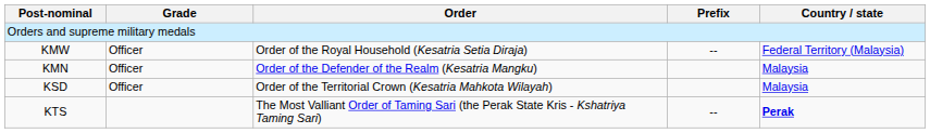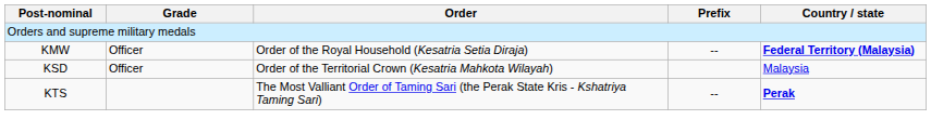 <table class="wikitable" width=100%>
 <tr>
 <th width=11%>Post-nominal</th>
 <th width=16%>Grade</th>
 <th>Order</th>
 <th width=10%>Prefix</th>
 <th width=18%>Country / state</th>
 </tr>
 <tr>
 <td colspan=5 style="background-color:#cceeff">Orders and supreme military medals</td>
 </tr>
 <tr>
 <td align=center>KMW</td>
 <td>Officer</td>
 <td>Order of the Royal Household  (<em>Kesatria Setia Diraja</em>)</td>
 <td align=center>--</td>
-<td> <a href='#'>Federal Territory (Malaysia)</a></td>
-</tr>
-<tr>
-<td align=center>KMN</td>
-<td>Officer</td>
-<td><a href='#'>Order of the Defender of the Realm</a> (<em>Kesatria Mangku</em>)</td>
-<td></td>
-<td> <a href='#'>Malaysia</a></td>
+<td><strong> <a href='#'>Federal Territory (Malaysia)</a></strong></td>
 </tr>
 <tr>
 <td align=center>KSD</td>
 <td>Officer</td>
 <td>Order of the Territorial Crown (<em>Kesatria Mahkota Wilayah</em>)</td>
 <td></td>
 <td> <a href='#'>Malaysia</a></td>
 </tr>
 <tr>
 <td align=center>KTS</td>
 <td></td>
 <td>The Most Valliant <a href='#'>Order of Taming Sari</a> (the Perak State Kris - <em>Kshatriya Taming Sari</em>)</td>
 <td align=center>--</td>
 <td><strong> <a href='#'>Perak</a></strong></td>
 </tr>
 </table>
